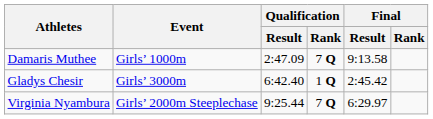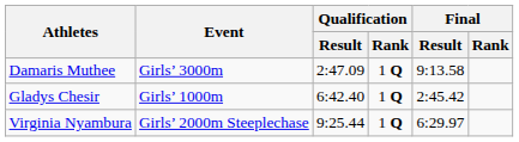 <table class="wikitable" border="1" style="font-size:90%">
 <tr>
 <th rowspan=2>Athletes</th>
 <th rowspan=2>Event</th>
 <th colspan=2>Qualification</th>
 <th colspan=2>Final</th>
 </tr>
 <tr>
 <th>Result</th>
 <th>Rank</th>
 <th>Result</th>
 <th>Rank</th>
 </tr>
 <tr>
 <td><a href='#'>Damaris Muthee</a></td>
-<td><a href='#'>Girls’ 1000m</a></td>
+<td><a href='#'>Girls’ 3000m</a></td>
 <td align=center>2:47.09</td>
-<td align=center>7 <strong>Q</strong></td>
+<td align=center>1 <strong>Q</strong></td>
 <td align=center>9:13.58</td>
 <td align=center></td>
 </tr>
 <tr>
 <td><a href='#'>Gladys Chesir</a></td>
-<td><a href='#'>Girls’ 3000m</a></td>
+<td><a href='#'>Girls’ 1000m</a></td>
 <td align=center>6:42.40</td>
 <td align=center>1 <strong>Q</strong></td>
 <td align=center>2:45.42</td>
 <td align=center></td>
 </tr>
 <tr>
 <td><a href='#'>Virginia Nyambura</a></td>
 <td><a href='#'>Girls’ 2000m Steeplechase</a></td>
 <td align=center>9:25.44</td>
-<td align=center>7 <strong>Q</strong></td>
+<td align=center>1 <strong>Q</strong></td>
 <td align=center>6:29.97</td>
 <td align=center></td>
 </tr>
 </table>
